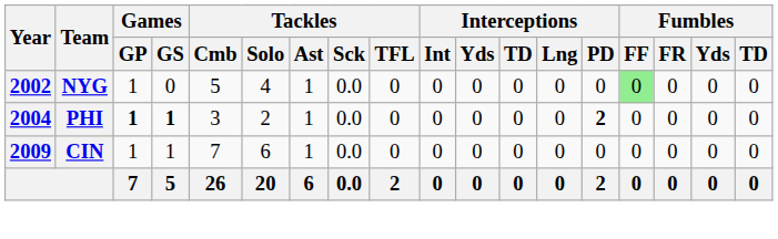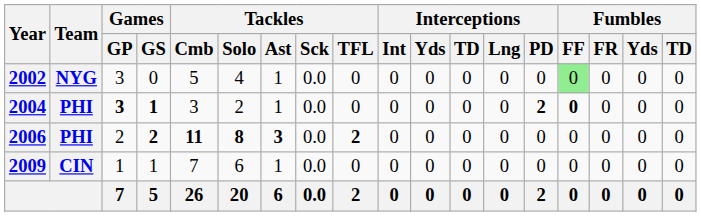 <table class="wikitable" style="text-align:center">
 <tr>
 <th rowspan="2">Year</th>
 <th rowspan="2">Team</th>
 <th colspan="2">Games</th>
 <th colspan="5">Tackles</th>
 <th colspan="5">Interceptions</th>
 <th colspan="4">Fumbles</th>
 </tr>
 <tr>
 <th>GP</th>
 <th>GS</th>
 <th>Cmb</th>
 <th>Solo</th>
 <th>Ast</th>
 <th>Sck</th>
 <th>TFL</th>
 <th>Int</th>
 <th>Yds</th>
 <th>TD</th>
 <th>Lng</th>
 <th>PD</th>
 <th>FF</th>
 <th>FR</th>
 <th>Yds</th>
 <th>TD</th>
 </tr>
 <tr>
 <th><a href='#'>2002</a></th>
 <th><a href='#'>NYG</a></th>
-<td>1</td>
+<td>3</td>
 <td>0</td>
 <td>5</td>
 <td>4</td>
 <td>1</td>
 <td>0.0</td>
 <td>0</td>
 <td>0</td>
 <td>0</td>
 <td>0</td>
 <td>0</td>
 <td>0</td>
 <td style="background: lightgreen;">0</td>
 <td>0</td>
 <td>0</td>
 <td>0</td>
 </tr>
 <tr>
 <th><a href='#'>2004</a></th>
 <th><a href='#'>PHI</a></th>
-<td><strong>1</strong></td>
+<td><strong>3</strong></td>
 <td><strong>1</strong></td>
 <td>3</td>
 <td>2</td>
 <td>1</td>
 <td>0.0</td>
 <td>0</td>
 <td>0</td>
 <td>0</td>
 <td>0</td>
 <td>0</td>
 <td><strong>2</strong></td>
+<td><strong>0</strong></td>
+<td>0</td>
+<td>0</td>
+<td>0</td>
+</tr>
+<tr>
+<th><a href='#'>2006</a></th>
+<th><a href='#'>PHI</a></th>
+<td>2</td>
+<td><strong>2</strong></td>
+<td><strong>11</strong></td>
+<td><strong>8</strong></td>
+<td><strong>3</strong></td>
+<td>0.0</td>
+<td><strong>2</strong></td>
+<td>0</td>
+<td>0</td>
+<td>0</td>
+<td>0</td>
+<td>0</td>
 <td>0</td>
 <td>0</td>
 <td>0</td>
 <td>0</td>
 </tr>
 <tr>
 <th><a href='#'>2009</a></th>
 <th><a href='#'>CIN</a></th>
 <td>1</td>
 <td>1</td>
 <td>7</td>
 <td>6</td>
 <td>1</td>
 <td>0.0</td>
 <td>0</td>
 <td>0</td>
 <td>0</td>
 <td>0</td>
 <td>0</td>
 <td>0</td>
 <td>0</td>
 <td>0</td>
 <td>0</td>
 <td>0</td>
 </tr>
 <tr>
 <th colspan="2"></th>
 <th>7</th>
 <th>5</th>
 <th>26</th>
 <th>20</th>
 <th>6</th>
 <th>0.0</th>
 <th>2</th>
 <th>0</th>
 <th>0</th>
 <th>0</th>
 <th>0</th>
 <th>2</th>
 <th>0</th>
 <th>0</th>
 <th>0</th>
 <th>0</th>
 </tr>
 </table>
